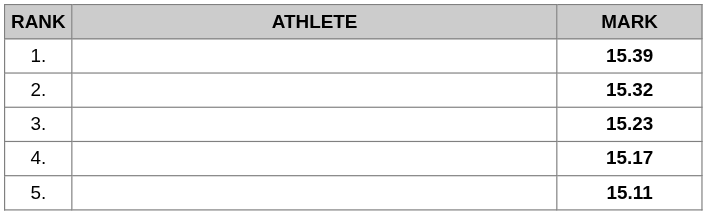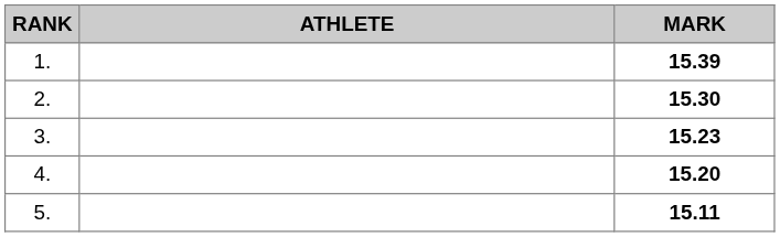 <table border="1" cellspacing="2" cellpadding="5" style="border-collapse: collapse; font-size: 100%;">
 <tr bgcolor="cccccc">
 <th>RANK</th>
 <th align="center" style="width: 25em">ATHLETE</th>
 <th align="center" style="width: 7em">MARK</th>
 </tr>
 <tr>
 <td align="center">1.</td>
 <td></td>
 <td align="center"><strong>15.39</strong></td>
 </tr>
 <tr>
 <td align="center">2.</td>
 <td></td>
-<td align="center"><strong>15.32</strong></td>
+<td align="center"><strong>15.30</strong></td>
 </tr>
 <tr>
 <td align="center">3.</td>
 <td></td>
 <td align="center"><strong>15.23</strong></td>
 </tr>
 <tr>
 <td align="center">4.</td>
 <td></td>
-<td align="center"><strong>15.17</strong></td>
+<td align="center"><strong>15.20</strong></td>
 </tr>
 <tr>
 <td align="center">5.</td>
 <td></td>
 <td align="center"><strong>15.11</strong></td>
 </tr>
 </table>
